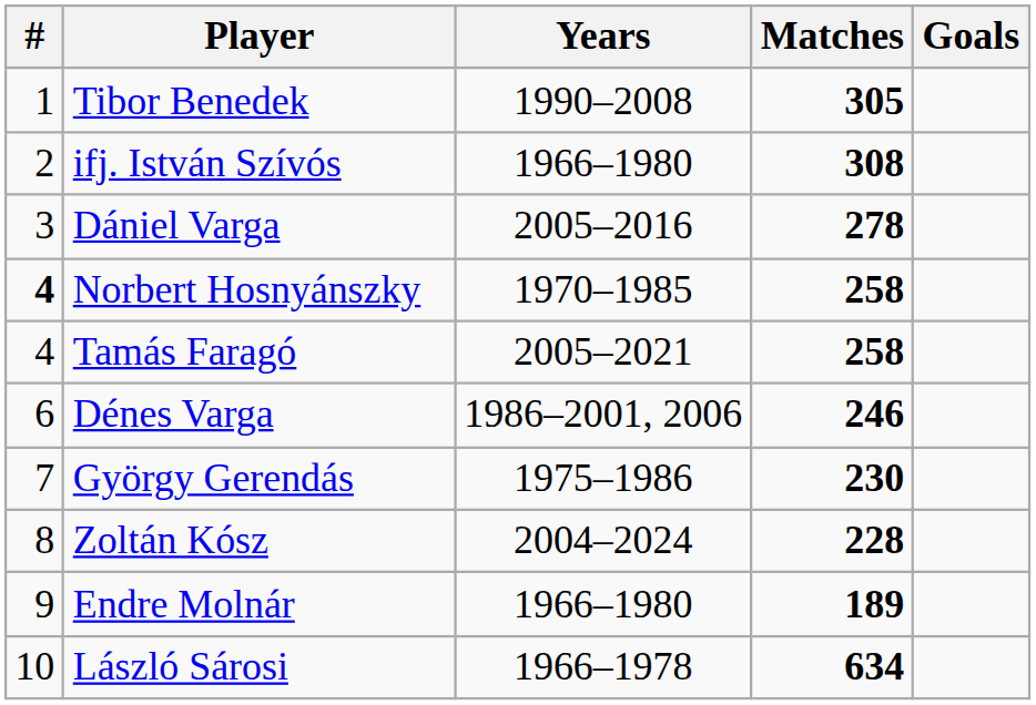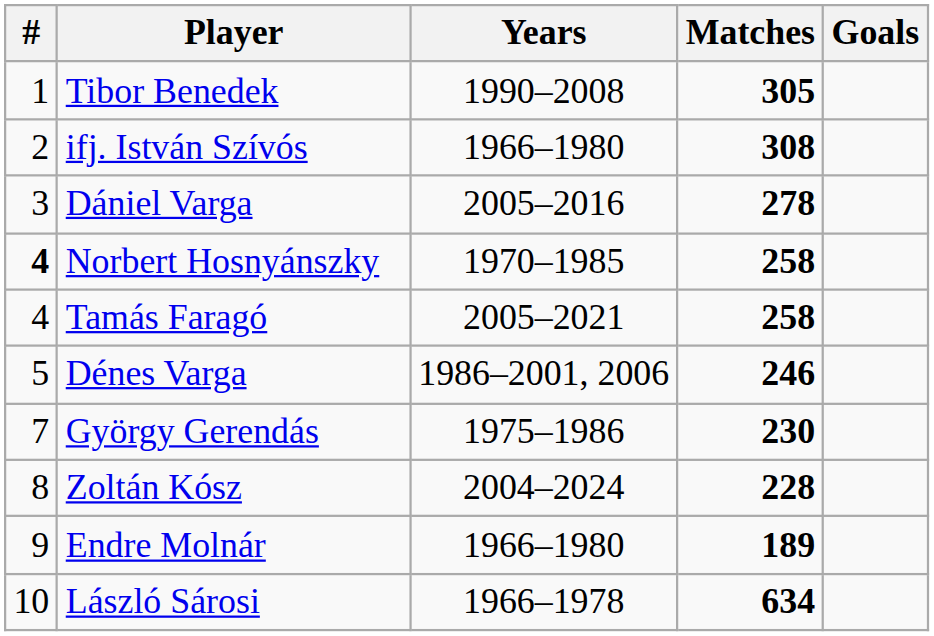 <table class="wikitable sortable" style="text-align: right;">
 <tr>
 <th>#</th>
 <th width="150px">Player</th>
 <th>Years</th>
 <th>Matches</th>
 <th>Goals</th>
 </tr>
 <tr>
 <td style="text-align: right;">1</td>
 <td style="text-align: left;"><a href='#'>Tibor Benedek</a></td>
 <td style="text-align: center;">1990–2008</td>
 <td><strong>305</strong></td>
 <td></td>
 </tr>
 <tr>
 <td style="text-align: right;">2</td>
 <td style="text-align: left;"><a href='#'>ifj. István Szívós</a></td>
 <td style="text-align: center;">1966–1980</td>
 <td><strong>308</strong></td>
 <td></td>
 </tr>
 <tr>
 <td style="text-align: right;">3</td>
 <td style="text-align: left;"><a href='#'>Dániel Varga</a></td>
 <td style="text-align: center;">2005–2016</td>
 <td><strong>278</strong></td>
 <td></td>
 </tr>
 <tr>
 <td style="text-align: right;"><strong>4</strong></td>
 <td style="text-align: left;"><a href='#'>Norbert Hosnyánszky</a></td>
 <td style="text-align: center;">1970–1985</td>
 <td><strong>258</strong></td>
 <td></td>
 </tr>
 <tr>
 <td style="text-align: right;">4</td>
 <td style="text-align: left;"><a href='#'>Tamás Faragó</a></td>
 <td style="text-align: center;">2005–2021</td>
 <td><strong>258</strong></td>
 <td></td>
 </tr>
 <tr>
-<td style="text-align: right;">6</td>
+<td style="text-align: right;">5</td>
 <td style="text-align: left;"><a href='#'>Dénes Varga</a></td>
 <td style="text-align: center;">1986–2001, 2006</td>
 <td><strong>246</strong></td>
 <td></td>
 </tr>
 <tr>
 <td style="text-align: right;">7</td>
 <td style="text-align: left;"><a href='#'>György Gerendás</a></td>
 <td style="text-align: center;">1975–1986</td>
 <td><strong>230</strong></td>
 <td></td>
 </tr>
 <tr>
 <td style="text-align: right;">8</td>
 <td style="text-align: left;"><a href='#'>Zoltán Kósz</a></td>
 <td style="text-align: center;">2004–2024</td>
 <td><strong>228</strong></td>
 <td></td>
 </tr>
 <tr>
 <td style="text-align: right;">9</td>
 <td style="text-align: left;"><a href='#'>Endre Molnár</a></td>
 <td style="text-align: center;">1966–1980</td>
 <td><strong>189</strong></td>
 <td></td>
 </tr>
 <tr>
 <td style="text-align: right;">10</td>
 <td style="text-align: left;"><a href='#'>László Sárosi</a></td>
 <td style="text-align: center;">1966–1978</td>
 <td><strong>634</strong></td>
 <td></td>
 </tr>
 </table>
